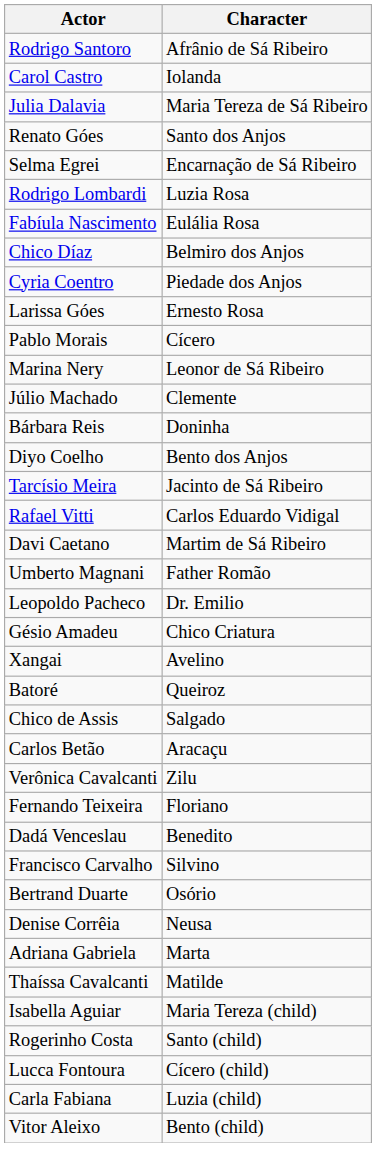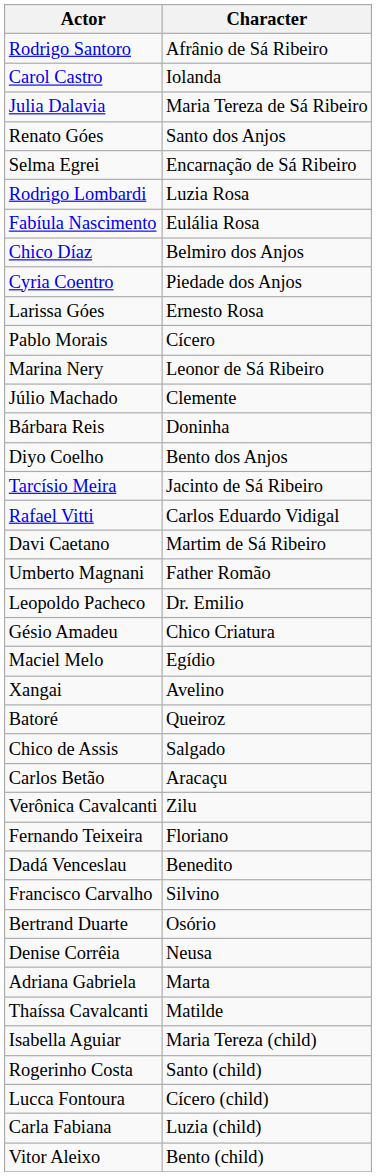 <table class="wikitable">
 <tr>
 <th>Actor</th>
 <th>Character</th>
 </tr>
 <tr>
 <td><a href='#'>Rodrigo Santoro</a></td>
 <td>Afrânio de Sá Ribeiro</td>
 </tr>
 <tr>
 <td><a href='#'>Carol Castro</a></td>
 <td>Iolanda</td>
 </tr>
 <tr>
 <td><a href='#'>Julia Dalavia</a></td>
 <td>Maria Tereza de Sá Ribeiro</td>
 </tr>
 <tr>
 <td>Renato Góes</td>
 <td>Santo dos Anjos</td>
 </tr>
 <tr>
 <td>Selma Egrei</td>
 <td>Encarnação de Sá Ribeiro</td>
 </tr>
 <tr>
 <td><a href='#'>Rodrigo Lombardi</a></td>
 <td>Luzia Rosa</td>
 </tr>
 <tr>
 <td><a href='#'>Fabíula Nascimento</a></td>
 <td>Eulália Rosa</td>
 </tr>
 <tr>
 <td><a href='#'>Chico Díaz</a></td>
 <td>Belmiro dos Anjos</td>
 </tr>
 <tr>
 <td><a href='#'>Cyria Coentro</a></td>
 <td>Piedade dos Anjos</td>
 </tr>
 <tr>
 <td>Larissa Góes</td>
 <td>Ernesto Rosa</td>
 </tr>
 <tr>
 <td>Pablo Morais</td>
 <td>Cícero</td>
 </tr>
 <tr>
 <td>Marina Nery</td>
 <td>Leonor de Sá Ribeiro</td>
 </tr>
 <tr>
 <td>Júlio Machado</td>
 <td>Clemente</td>
 </tr>
 <tr>
 <td>Bárbara Reis</td>
 <td>Doninha</td>
 </tr>
 <tr>
 <td>Diyo Coelho</td>
 <td>Bento dos Anjos</td>
 </tr>
 <tr>
 <td><a href='#'>Tarcísio Meira</a></td>
 <td>Jacinto de Sá Ribeiro</td>
 </tr>
 <tr>
 <td><a href='#'>Rafael Vitti</a></td>
 <td>Carlos Eduardo Vidigal</td>
 </tr>
 <tr>
 <td>Davi Caetano</td>
 <td>Martim de Sá Ribeiro</td>
 </tr>
 <tr>
 <td>Umberto Magnani</td>
 <td>Father Romão</td>
 </tr>
 <tr>
 <td>Leopoldo Pacheco</td>
 <td>Dr. Emilio</td>
 </tr>
 <tr>
 <td>Gésio Amadeu</td>
 <td>Chico Criatura</td>
 </tr>
 <tr>
+<td>Maciel Melo</td>
+<td>Egídio</td>
+</tr>
+<tr>
 <td>Xangai</td>
 <td>Avelino</td>
 </tr>
 <tr>
 <td>Batoré</td>
 <td>Queiroz</td>
 </tr>
 <tr>
 <td>Chico de Assis</td>
 <td>Salgado</td>
 </tr>
 <tr>
 <td>Carlos Betão</td>
 <td>Aracaçu</td>
 </tr>
 <tr>
 <td>Verônica Cavalcanti</td>
 <td>Zilu</td>
 </tr>
 <tr>
 <td>Fernando Teixeira</td>
 <td>Floriano</td>
 </tr>
 <tr>
 <td>Dadá Venceslau</td>
 <td>Benedito</td>
 </tr>
 <tr>
 <td>Francisco Carvalho</td>
 <td>Silvino</td>
 </tr>
 <tr>
 <td>Bertrand Duarte</td>
 <td>Osório</td>
 </tr>
 <tr>
 <td>Denise Corrêia</td>
 <td>Neusa</td>
 </tr>
 <tr>
 <td>Adriana Gabriela</td>
 <td>Marta</td>
 </tr>
 <tr>
 <td>Thaíssa Cavalcanti</td>
 <td>Matilde</td>
 </tr>
 <tr>
 <td>Isabella Aguiar</td>
 <td>Maria Tereza (child)</td>
 </tr>
 <tr>
 <td>Rogerinho Costa</td>
 <td>Santo (child)</td>
 </tr>
 <tr>
 <td>Lucca Fontoura</td>
 <td>Cícero (child)</td>
 </tr>
 <tr>
 <td>Carla Fabiana</td>
 <td>Luzia (child)</td>
 </tr>
 <tr>
 <td>Vitor Aleixo</td>
 <td>Bento (child)</td>
 </tr>
 </table>
